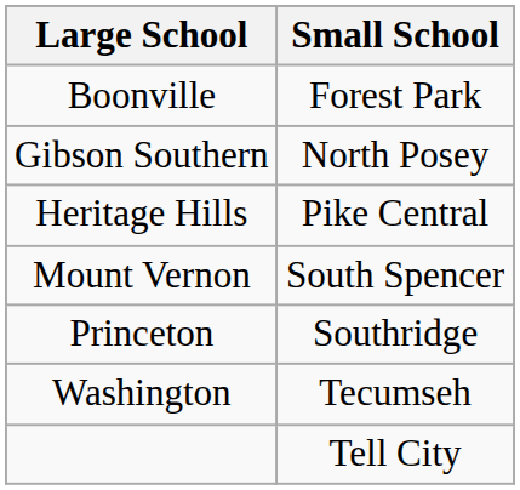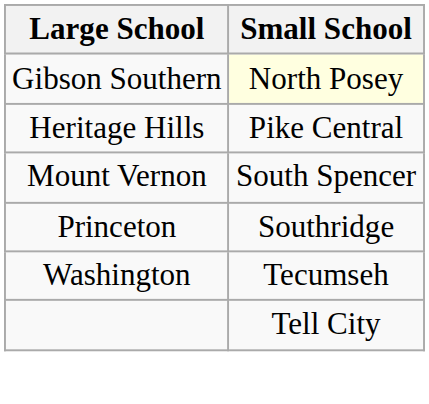 <table class="wikitable" style="text-align:center;">
 <tr bgcolor=#D3D3D3>
 <th>Large School</th>
 <th>Small School</th>
 </tr>
 <tr>
-<td>Boonville</td>
-<td>Forest Park</td>
-</tr>
-<tr>
 <td>Gibson Southern</td>
-<td>North Posey</td>
+<td style="background: lightyellow;">North Posey</td>
 </tr>
 <tr>
 <td>Heritage Hills</td>
 <td>Pike Central</td>
 </tr>
 <tr>
 <td>Mount Vernon</td>
 <td>South Spencer</td>
 </tr>
 <tr>
 <td>Princeton</td>
 <td>Southridge</td>
 </tr>
 <tr>
 <td>Washington</td>
 <td>Tecumseh</td>
 </tr>
 <tr>
 <td></td>
 <td>Tell City</td>
 </tr>
 </table>
